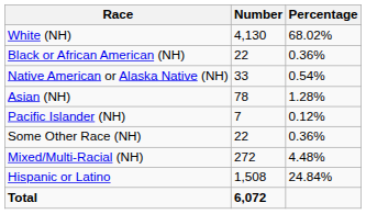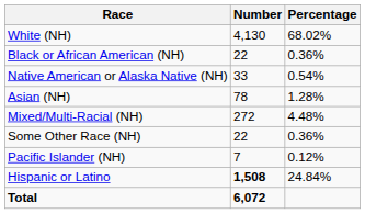 <table class="wikitable">
 <tr>
 <th>Race</th>
 <th>Number</th>
 <th>Percentage</th>
 </tr>
 <tr>
 <td><a href='#'>White</a> (NH)</td>
 <td>4,130</td>
 <td>68.02%</td>
 </tr>
 <tr>
 <td><a href='#'>Black or African American</a> (NH)</td>
 <td>22</td>
 <td>0.36%</td>
 </tr>
 <tr>
 <td><a href='#'>Native American</a> or <a href='#'>Alaska Native</a> (NH)</td>
 <td>33</td>
 <td>0.54%</td>
 </tr>
 <tr>
 <td><a href='#'>Asian</a> (NH)</td>
 <td>78</td>
 <td>1.28%</td>
 </tr>
 <tr>
-<td><a href='#'>Pacific Islander</a> (NH)</td>
-<td>7</td>
-<td>0.12%</td>
+<td><a href='#'>Mixed/Multi-Racial</a> (NH)</td>
+<td>272</td>
+<td>4.48%</td>
 </tr>
 <tr>
 <td>Some Other Race (NH)</td>
 <td>22</td>
 <td>0.36%</td>
 </tr>
 <tr>
-<td><a href='#'>Mixed/Multi-Racial</a> (NH)</td>
-<td>272</td>
-<td>4.48%</td>
+<td><a href='#'>Pacific Islander</a> (NH)</td>
+<td>7</td>
+<td>0.12%</td>
 </tr>
 <tr>
 <td><a href='#'>Hispanic or Latino</a></td>
-<td>1,508</td>
+<td><strong>1,508</strong></td>
 <td>24.84%</td>
 </tr>
 <tr>
 <td><strong>Total</strong></td>
 <td><strong>6,072</strong></td>
 <td></td>
 </tr>
 </table>
